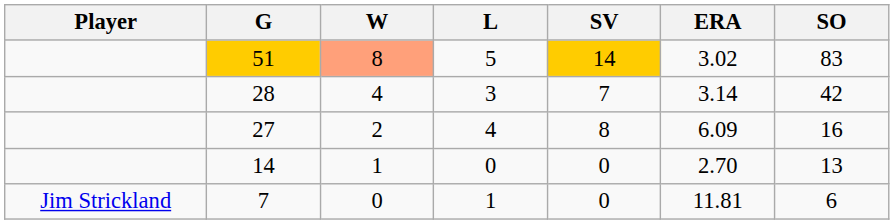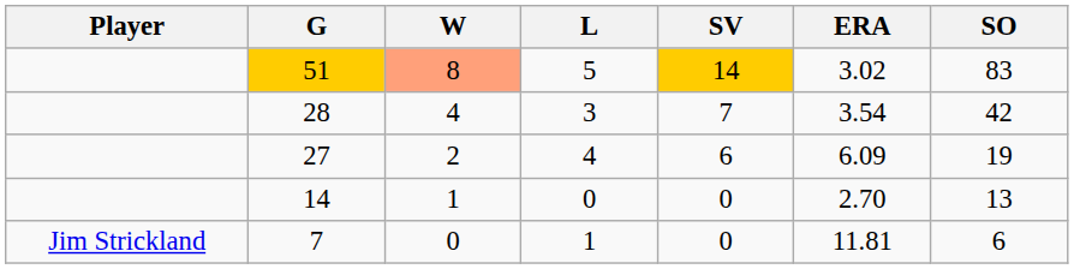 <table class="wikitable sortable">
 <tr>
 <th bgcolor="#DDDDFF" width="16%">Player</th>
 <th bgcolor="#DDDDFF" width="9%">G</th>
 <th bgcolor="#DDDDFF" width="9%">W</th>
 <th bgcolor="#DDDDFF" width="9%">L</th>
 <th bgcolor="#DDDDFF" width="9%">SV</th>
 <th bgcolor="#DDDDFF" width="9%">ERA</th>
 <th bgcolor="#DDDDFF" width="9%">SO</th>
 </tr>
 <tr align="center">
 <td></td>
 <td bgcolor="#FFCC00">51</td>
 <td style="background: lightsalmon;">8</td>
 <td>5</td>
 <td bgcolor="#FFCC00">14</td>
 <td>3.02</td>
 <td>83</td>
 </tr>
 <tr align="center">
 <td></td>
 <td>28</td>
 <td>4</td>
 <td>3</td>
 <td>7</td>
-<td>3.14</td>
+<td>3.54</td>
 <td>42</td>
 </tr>
 <tr align="center">
 <td></td>
 <td>27</td>
 <td>2</td>
 <td>4</td>
-<td>8</td>
+<td>6</td>
 <td>6.09</td>
-<td>16</td>
+<td>19</td>
 </tr>
 <tr align=center>
 <td></td>
 <td>14</td>
 <td>1</td>
 <td>0</td>
 <td>0</td>
 <td>2.70</td>
 <td>13</td>
 </tr>
 <tr align="center">
 <td><a href='#'>Jim Strickland</a></td>
 <td>7</td>
 <td>0</td>
 <td>1</td>
 <td>0</td>
 <td>11.81</td>
 <td>6</td>
 </tr>
 </table>
